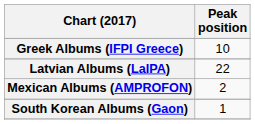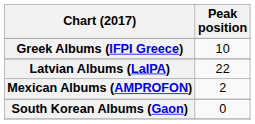 <table class="wikitable sortable plainrowheaders" style="text-align:center">
 <tr>
 <th scope="col">Chart (2017)</th>
 <th scope="col">Peak<br>position</th>
 </tr>
 <tr>
 </tr>
 <tr>
 </tr>
 <tr>
 </tr>
 <tr>
 </tr>
 <tr>
 </tr>
 <tr>
 </tr>
 <tr>
 </tr>
 <tr>
 </tr>
 <tr>
 </tr>
 <tr>
 </tr>
 <tr>
 </tr>
 <tr>
 <th scope="row">Greek Albums (<a href='#'>IFPI Greece</a>)</th>
 <td>10</td>
 </tr>
 <tr>
 </tr>
 <tr>
 </tr>
 <tr>
 </tr>
 <tr>
 <th scope="row">Latvian Albums (<a href='#'>LaIPA</a>)</th>
 <td>22</td>
 </tr>
 <tr>
 <th scope="row">Mexican Albums (<a href='#'>AMPROFON</a>)</th>
 <td>2</td>
 </tr>
 <tr>
 </tr>
 <tr>
 </tr>
 <tr>
 </tr>
 <tr>
 </tr>
 <tr>
 </tr>
 <tr>
 <th scope="row">South Korean Albums (<a href='#'>Gaon</a>)</th>
-<td>1</td>
+<td>0</td>
 </tr>
 <tr>
 </tr>
 <tr>
 </tr>
 <tr>
 </tr>
 <tr>
 </tr>
 <tr>
 </tr>
 </table>
